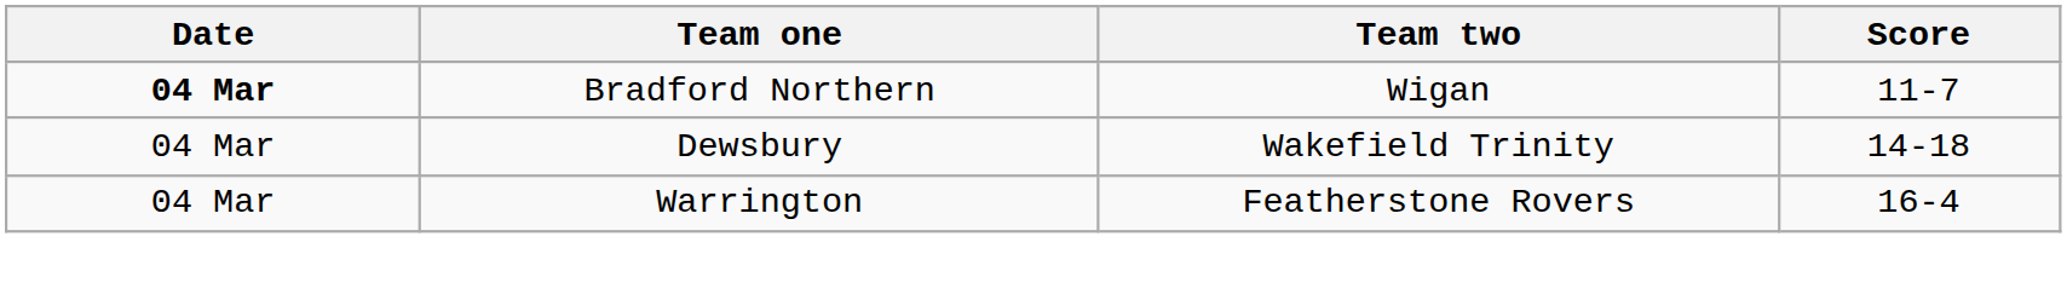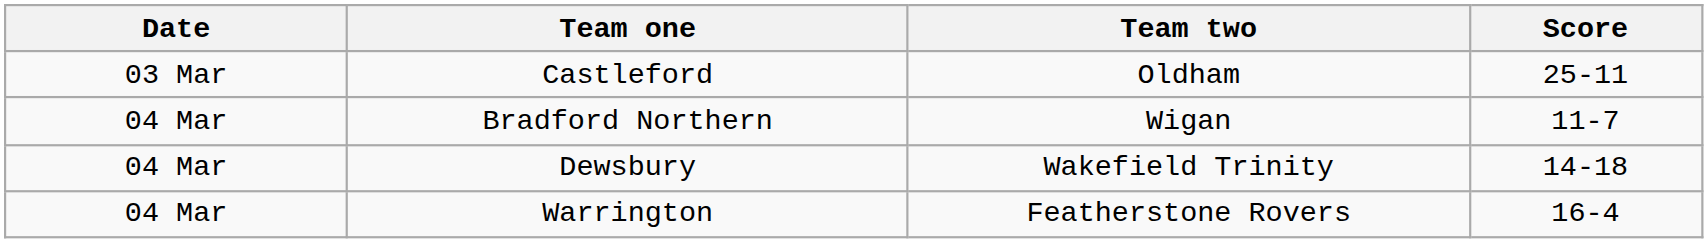 <table class="wikitable" style="text-align: center">
 <tr>
 <th width=150>Date</th>
 <th width=250>Team one</th>
 <th width=250>Team two</th>
 <th width=100>Score</th>
 </tr>
 <tr>
-<td><strong>04 Mar</strong></td>
+<td>03 Mar</td>
+<td>Castleford</td>
+<td>Oldham</td>
+<td>25-11</td>
+</tr>
+<tr>
+<td>04 Mar</td>
 <td>Bradford Northern</td>
 <td>Wigan</td>
 <td>11-7</td>
 </tr>
 <tr>
 <td>04 Mar</td>
 <td>Dewsbury</td>
 <td>Wakefield Trinity</td>
 <td>14-18</td>
 </tr>
 <tr>
 <td>04 Mar</td>
 <td>Warrington</td>
 <td>Featherstone Rovers</td>
 <td>16-4</td>
 </tr>
 </table>
